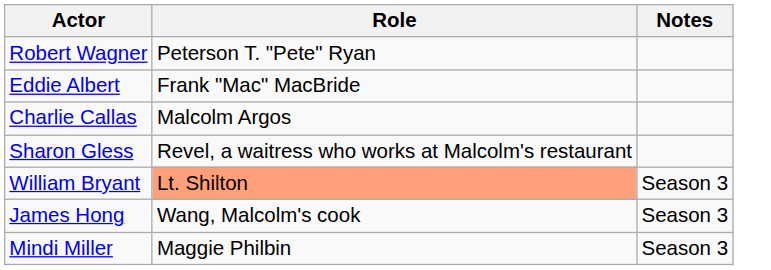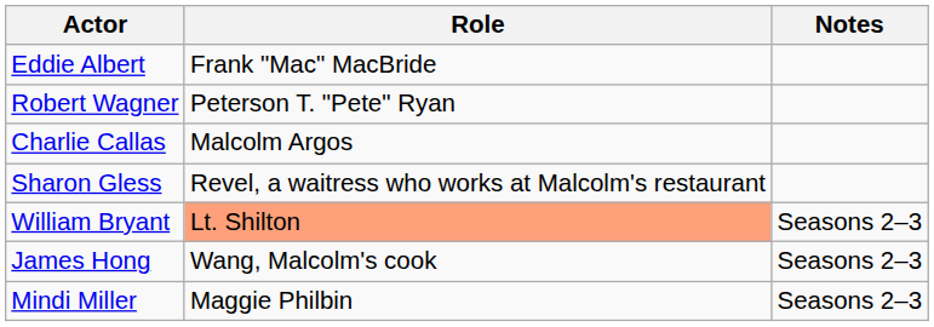 <table class="wikitable">
 <tr>
 <th>Actor</th>
 <th>Role</th>
 <th>Notes</th>
 </tr>
 <tr>
-<td><a href='#'>Robert Wagner</a></td>
-<td>Peterson T. "Pete" Ryan</td>
+<td><a href='#'>Eddie Albert</a></td>
+<td>Frank "Mac" MacBride</td>
 <td></td>
 </tr>
 <tr>
-<td><a href='#'>Eddie Albert</a></td>
-<td>Frank "Mac" MacBride</td>
+<td><a href='#'>Robert Wagner</a></td>
+<td>Peterson T. "Pete" Ryan</td>
 <td></td>
 </tr>
 <tr>
 <td><a href='#'>Charlie Callas</a></td>
 <td>Malcolm Argos</td>
 <td></td>
 </tr>
 <tr>
 <td><a href='#'>Sharon Gless</a></td>
 <td>Revel, a waitress who works at Malcolm's restaurant</td>
 <td></td>
 </tr>
 <tr>
 <td><a href='#'>William Bryant</a></td>
 <td style="background: lightsalmon;">Lt. Shilton</td>
-<td>Season 3</td>
+<td>Seasons 2–3</td>
 </tr>
 <tr>
 <td><a href='#'>James Hong</a></td>
 <td>Wang, Malcolm's cook</td>
-<td>Season 3</td>
+<td>Seasons 2–3</td>
 </tr>
 <tr>
 <td><a href='#'>Mindi Miller</a></td>
 <td>Maggie Philbin</td>
-<td>Season 3</td>
+<td>Seasons 2–3</td>
 </tr>
 </table>
